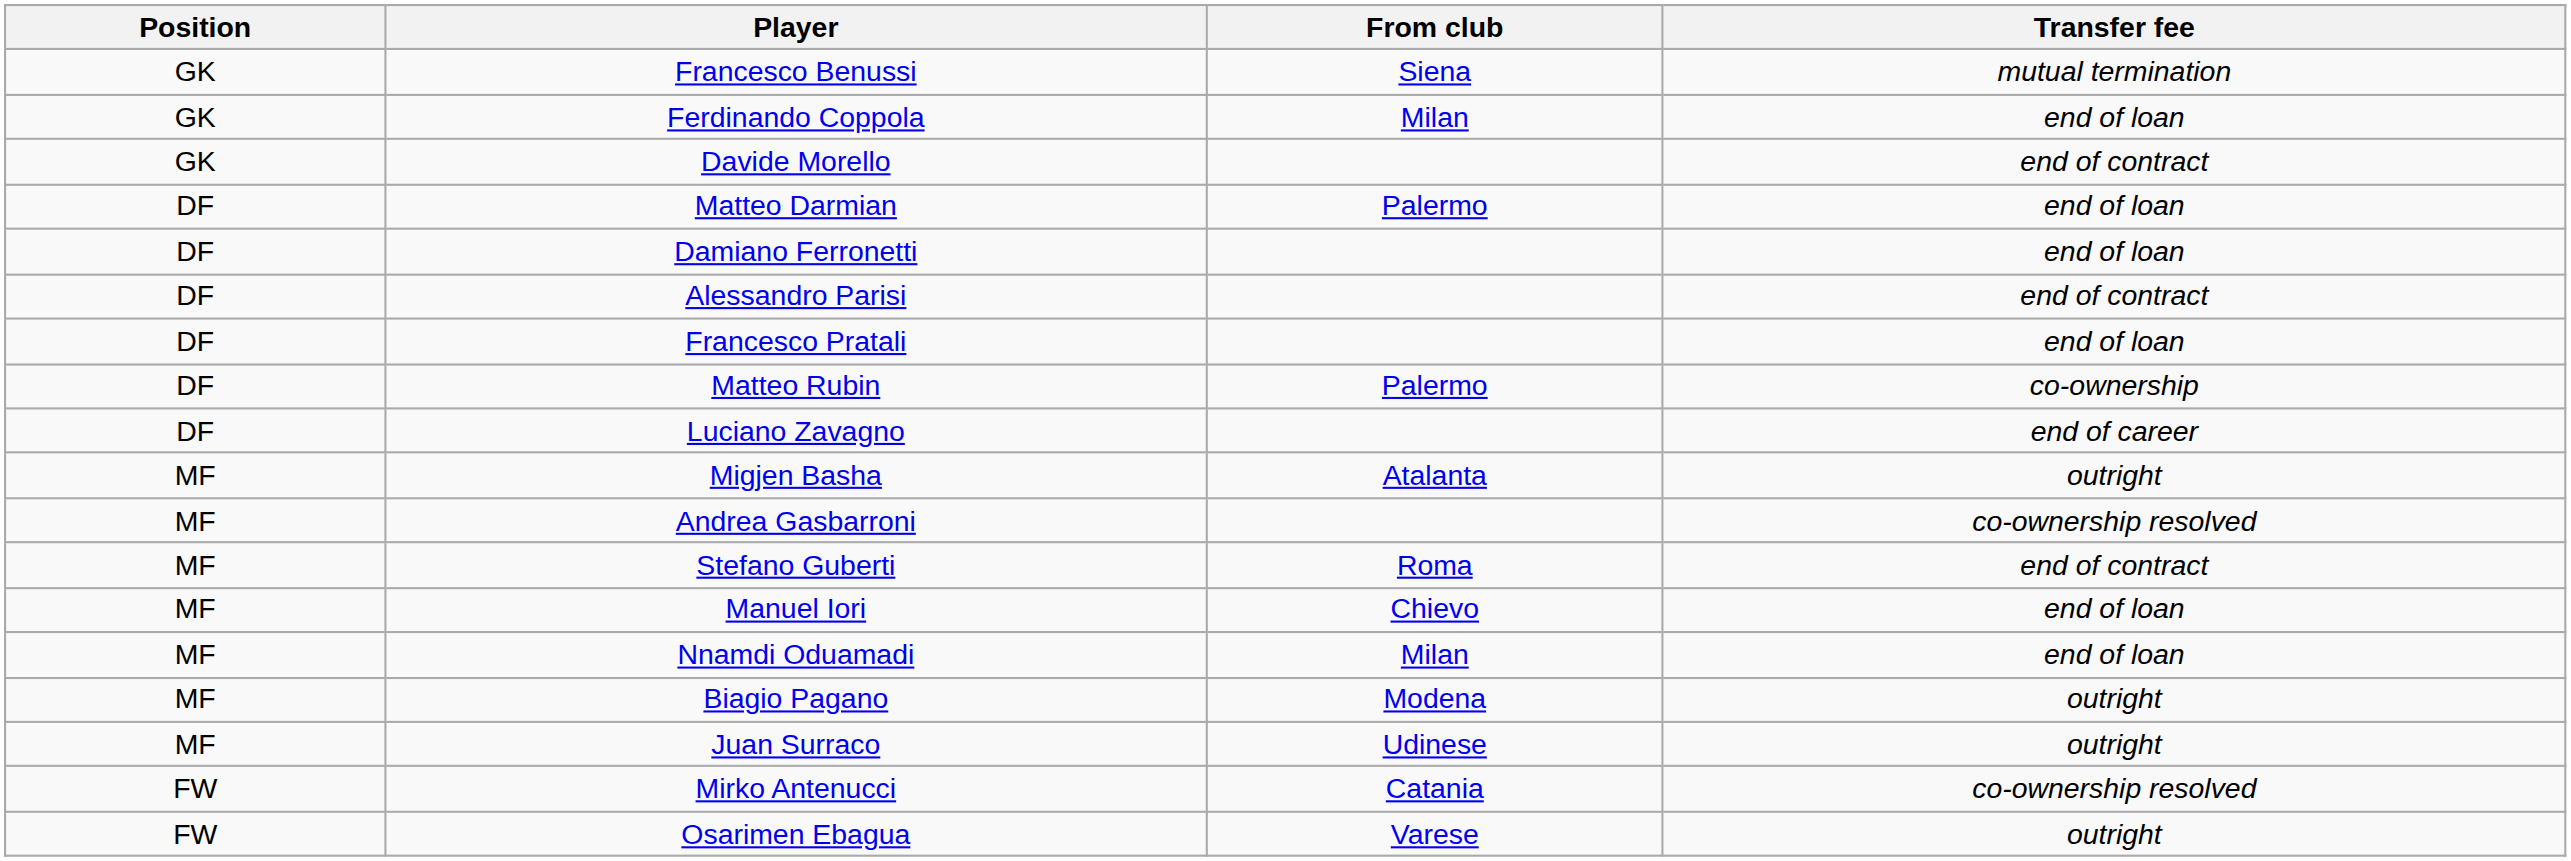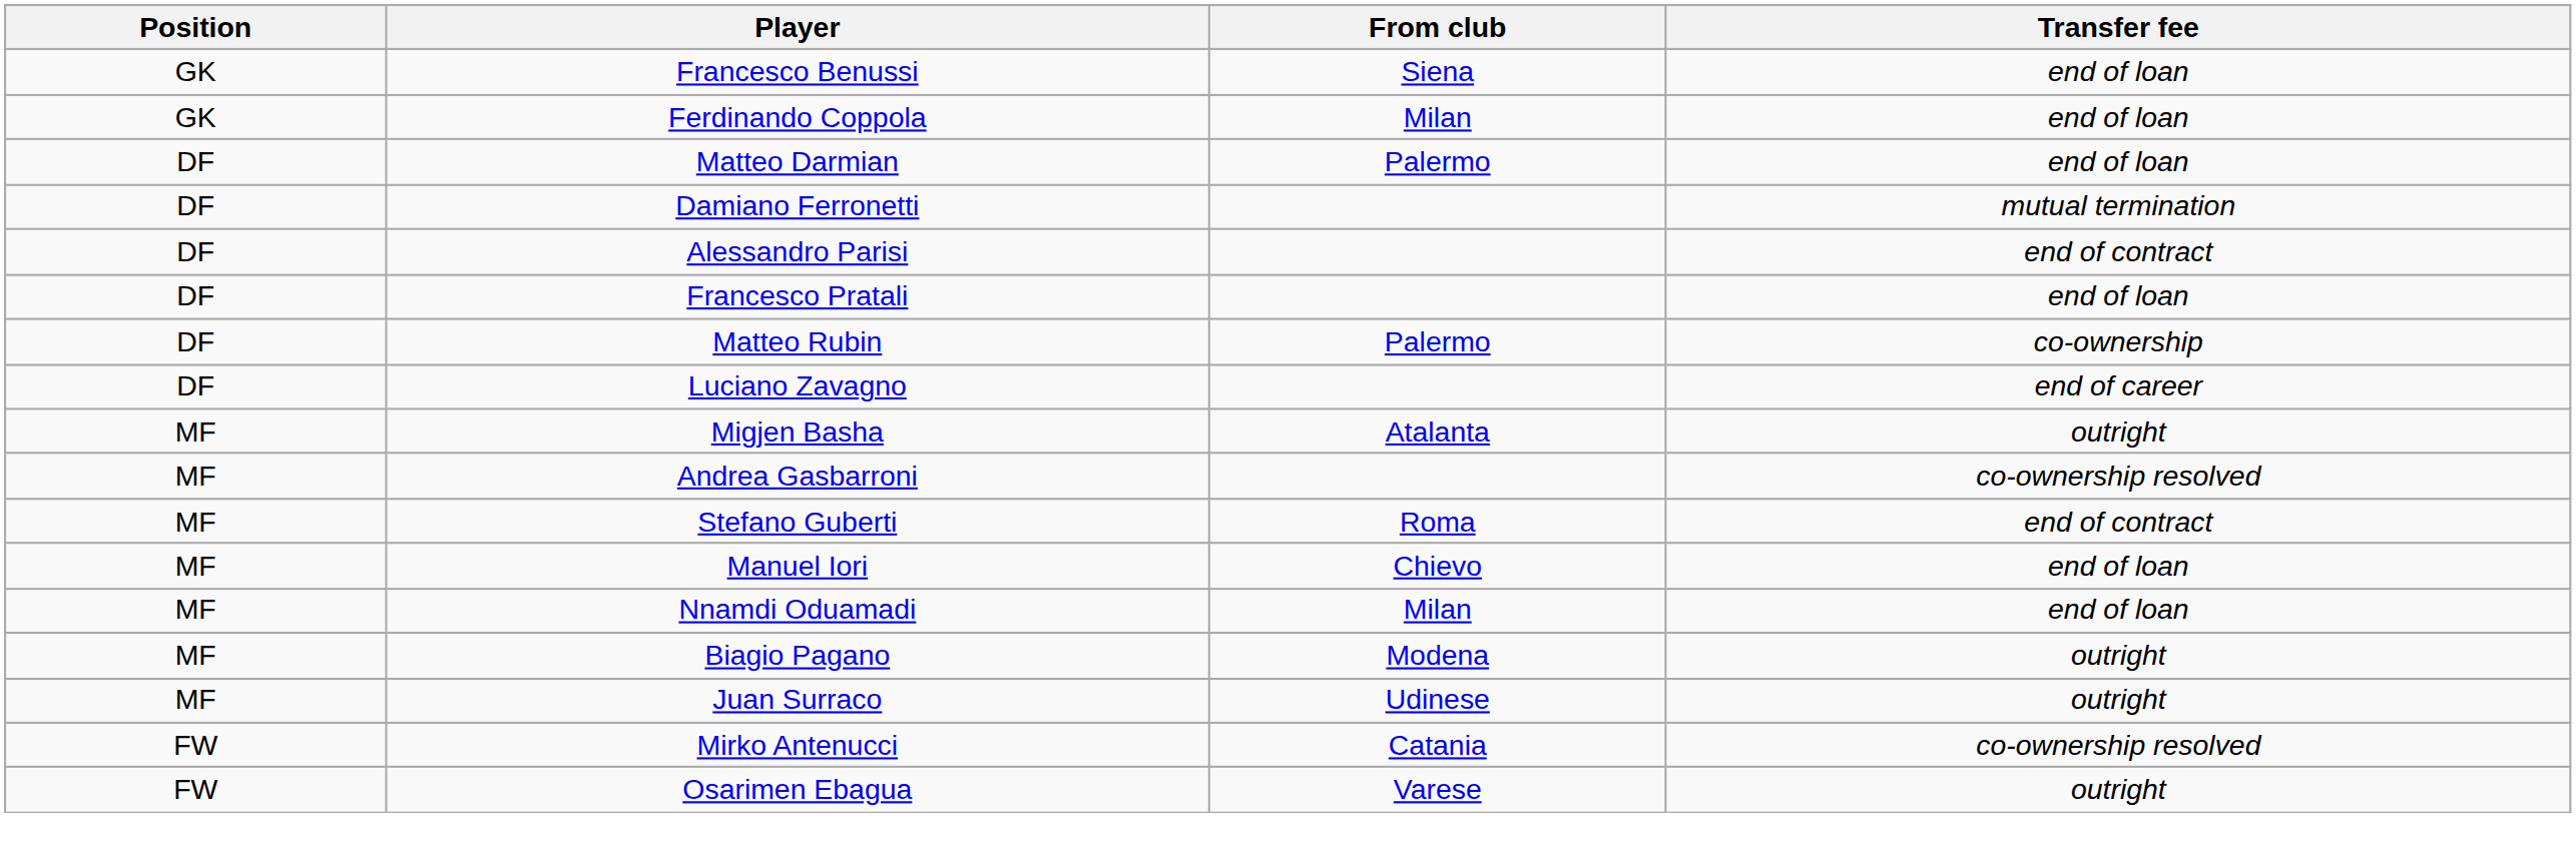 <table class="wikitable sortable" style="width:97%; text-align:center; font-size:85%; text-align:centre;">
 <tr>
 <th><strong>Position</strong></th>
 <th><strong>Player</strong></th>
 <th><strong>From club</strong></th>
 <th><strong>Transfer fee</strong></th>
 </tr>
 <tr>
 <td>GK</td>
 <td><a href='#'>Francesco Benussi</a></td>
 <td><a href='#'>Siena</a></td>
-<td><em>mutual termination</em></td>
+<td><em>end of loan</em></td>
 </tr>
 <tr>
 <td>GK</td>
 <td><a href='#'>Ferdinando Coppola</a></td>
 <td><a href='#'>Milan</a></td>
 <td><em>end of loan</em></td>
-</tr>
-<tr>
-<td>GK</td>
-<td><a href='#'>Davide Morello</a></td>
-<td></td>
-<td><em>end of contract</em></td>
 </tr>
 <tr>
 <td>DF</td>
 <td><a href='#'>Matteo Darmian</a></td>
 <td><a href='#'>Palermo</a></td>
 <td><em>end of loan</em></td>
 </tr>
 <tr>
 <td>DF</td>
 <td><a href='#'>Damiano Ferronetti</a></td>
 <td></td>
-<td><em>end of loan</em></td>
+<td><em>mutual termination</em></td>
 </tr>
 <tr>
 <td>DF</td>
 <td><a href='#'>Alessandro Parisi</a></td>
 <td></td>
 <td><em>end of contract</em></td>
 </tr>
 <tr>
 <td>DF</td>
 <td><a href='#'>Francesco Pratali</a></td>
 <td></td>
 <td><em>end of loan</em></td>
 </tr>
 <tr>
 <td>DF</td>
 <td><a href='#'>Matteo Rubin</a></td>
 <td><a href='#'>Palermo</a></td>
 <td><em>co-ownership</em></td>
 </tr>
 <tr>
 <td>DF</td>
 <td><a href='#'>Luciano Zavagno</a></td>
 <td></td>
 <td><em>end of career</em></td>
 </tr>
 <tr>
 <td>MF</td>
 <td><a href='#'>Migjen Basha</a></td>
 <td><a href='#'>Atalanta</a></td>
 <td><em>outright</em></td>
 </tr>
 <tr>
 <td>MF</td>
 <td><a href='#'>Andrea Gasbarroni</a></td>
 <td></td>
 <td><em>co-ownership resolved</em></td>
 </tr>
 <tr>
 <td>MF</td>
 <td><a href='#'>Stefano Guberti</a></td>
 <td><a href='#'>Roma</a></td>
 <td><em>end of contract</em></td>
 </tr>
 <tr>
 <td>MF</td>
 <td><a href='#'>Manuel Iori</a></td>
 <td><a href='#'>Chievo</a></td>
 <td><em>end of loan</em></td>
 </tr>
 <tr>
 <td>MF</td>
 <td><a href='#'>Nnamdi Oduamadi</a></td>
 <td><a href='#'>Milan</a></td>
 <td><em>end of loan</em></td>
 </tr>
 <tr>
 <td>MF</td>
 <td><a href='#'>Biagio Pagano</a></td>
 <td><a href='#'>Modena</a></td>
 <td><em>outright</em></td>
 </tr>
 <tr>
 <td>MF</td>
 <td><a href='#'>Juan Surraco</a></td>
 <td><a href='#'>Udinese</a></td>
 <td><em>outright</em></td>
 </tr>
 <tr>
 <td>FW</td>
 <td><a href='#'>Mirko Antenucci</a></td>
 <td><a href='#'>Catania</a></td>
 <td><em>co-ownership resolved</em></td>
 </tr>
 <tr>
 <td>FW</td>
 <td><a href='#'>Osarimen Ebagua</a></td>
 <td><a href='#'>Varese</a></td>
 <td><em>outright</em></td>
 </tr>
 </table>
